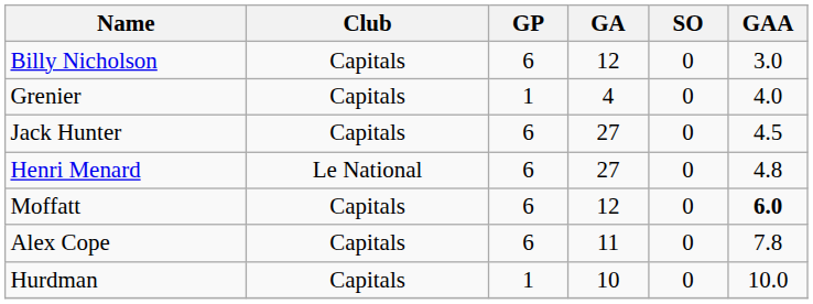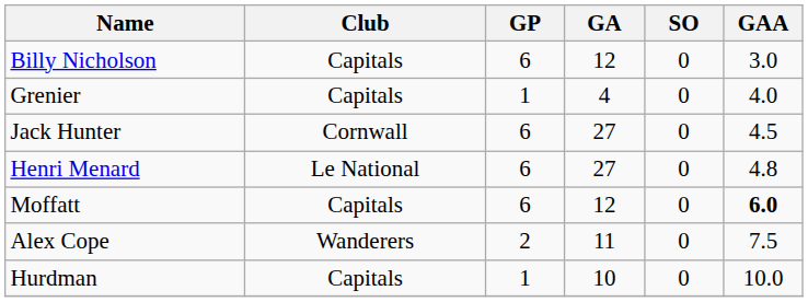 <table class="wikitable" style="text-align:center;">
 <tr>
 <th style="width:10em">Name</th>
 <th style="width:10em">Club</th>
 <th style="width:3em">GP</th>
 <th style="width:3em">GA</th>
 <th style="width:3em">SO</th>
 <th style="width:3em">GAA</th>
 </tr>
 <tr>
 <td align="left"><a href='#'>Billy Nicholson</a></td>
 <td>Capitals</td>
 <td>6</td>
 <td>12</td>
 <td>0</td>
 <td>3.0</td>
 </tr>
 <tr>
 <td align="left">Grenier</td>
 <td>Capitals</td>
 <td>1</td>
 <td>4</td>
 <td>0</td>
 <td>4.0</td>
 </tr>
 <tr>
 <td align="left">Jack Hunter</td>
-<td>Capitals</td>
+<td>Cornwall</td>
 <td>6</td>
 <td>27</td>
 <td>0</td>
 <td>4.5</td>
 </tr>
 <tr>
 <td align="left"><a href='#'>Henri Menard</a></td>
 <td>Le National</td>
 <td>6</td>
 <td>27</td>
 <td>0</td>
 <td>4.8</td>
 </tr>
 <tr>
 <td align="left">Moffatt</td>
 <td>Capitals</td>
 <td>6</td>
 <td>12</td>
 <td>0</td>
 <td><strong>6.0</strong></td>
 </tr>
 <tr>
 <td align="left">Alex Cope</td>
-<td>Capitals</td>
-<td>6</td>
+<td>Wanderers</td>
+<td>2</td>
 <td>11</td>
 <td>0</td>
-<td>7.8</td>
+<td>7.5</td>
 </tr>
 <tr>
 <td align="left">Hurdman</td>
 <td>Capitals</td>
 <td>1</td>
 <td>10</td>
 <td>0</td>
 <td>10.0</td>
 </tr>
 <tr>
 </tr>
 </table>
